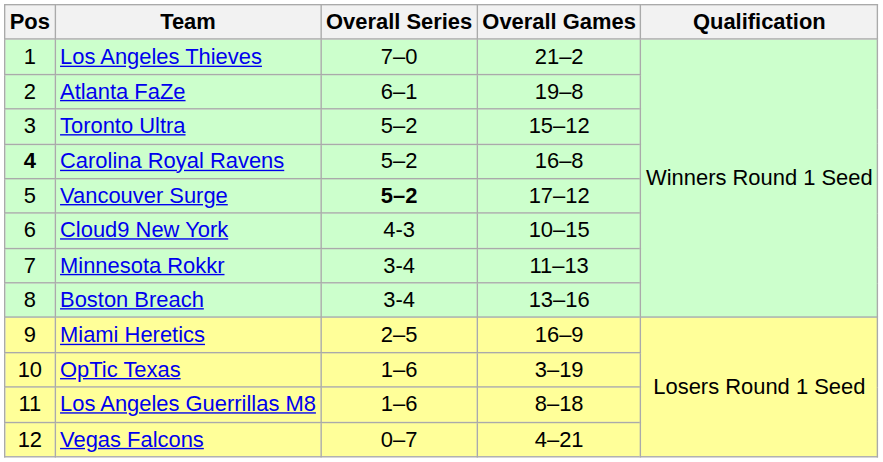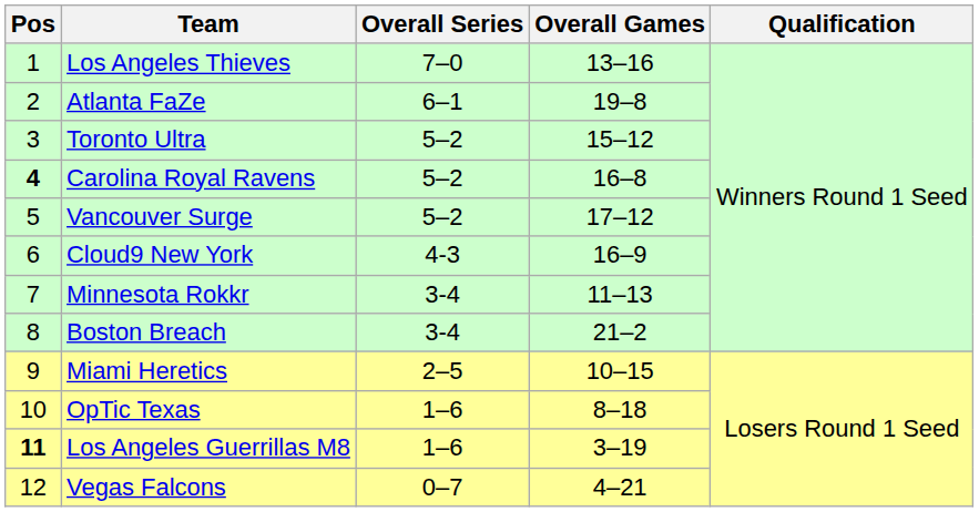 <table class="wikitable" style="text-align:center">
 <tr>
 <th>Pos</th>
 <th>Team</th>
 <th>Overall Series</th>
 <th>Overall Games</th>
 <th>Qualification</th>
 </tr>
 <tr bgcolor=CCFFCC>
 <td>1</td>
 <td align=left><a href='#'>Los Angeles Thieves</a></td>
 <td>7–0</td>
-<td>21–2</td>
+<td>13–16</td>
 <td rowspan="8">Winners Round 1 Seed</td>
 </tr>
 <tr bgcolor=CCFFCC>
 <td>2</td>
 <td align=left><a href='#'>Atlanta FaZe</a></td>
 <td>6–1</td>
 <td>19–8</td>
 </tr>
 <tr bgcolor=CCFFCC>
 <td>3</td>
 <td align=left><a href='#'>Toronto Ultra</a></td>
 <td>5–2</td>
 <td>15–12</td>
 </tr>
 <tr bgcolor=CCFFCC>
 <td><strong>4</strong></td>
 <td align=left><a href='#'>Carolina Royal Ravens</a></td>
 <td>5–2</td>
 <td>16–8</td>
 </tr>
 <tr bgcolor=CCFFCC>
 <td>5</td>
 <td align=left><a href='#'>Vancouver Surge</a></td>
-<td><strong>5–2</strong></td>
+<td>5–2</td>
 <td>17–12</td>
 </tr>
 <tr bgcolor=CCFFCC>
 <td>6</td>
 <td align=left><a href='#'>Cloud9 New York</a></td>
 <td>4-3</td>
-<td>10–15</td>
+<td>16–9</td>
 </tr>
 <tr bgcolor=CCFFCC>
 <td>7</td>
 <td align=left><a href='#'>Minnesota Rokkr</a></td>
 <td>3-4</td>
 <td>11–13</td>
 </tr>
 <tr bgcolor=CCFFCC>
 <td>8</td>
 <td align=left><a href='#'>Boston Breach</a></td>
 <td>3-4</td>
-<td>13–16</td>
+<td>21–2</td>
 </tr>
 <tr bgcolor=FFFF99>
 <td>9</td>
 <td align=left><a href='#'>Miami Heretics</a></td>
 <td>2–5</td>
-<td>16–9</td>
+<td>10–15</td>
 <td rowspan="4">Losers Round 1 Seed</td>
 </tr>
 <tr bgcolor=FFFF99>
 <td>10</td>
 <td align=left><a href='#'>OpTic Texas</a></td>
 <td>1–6</td>
-<td>3–19</td>
+<td>8–18</td>
 </tr>
 <tr bgcolor=FFFF99>
-<td>11</td>
+<td><strong>11</strong></td>
 <td align=left><a href='#'>Los Angeles Guerrillas M8</a></td>
 <td>1–6</td>
-<td>8–18</td>
+<td>3–19</td>
 </tr>
 <tr bgcolor=FFFF99>
 <td>12</td>
 <td align=left><a href='#'>Vegas Falcons</a></td>
 <td>0–7</td>
 <td>4–21</td>
 </tr>
 </table>
